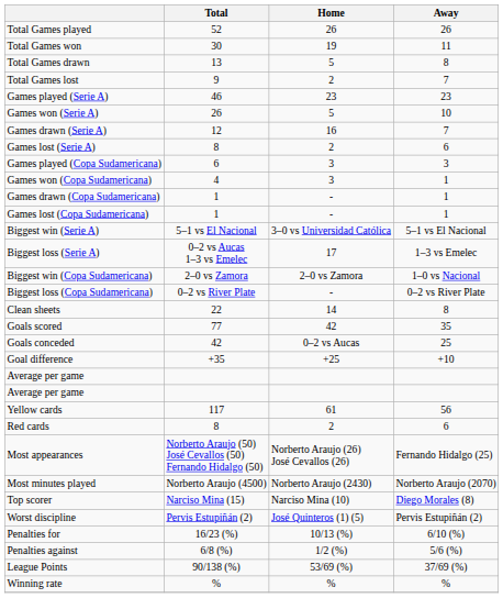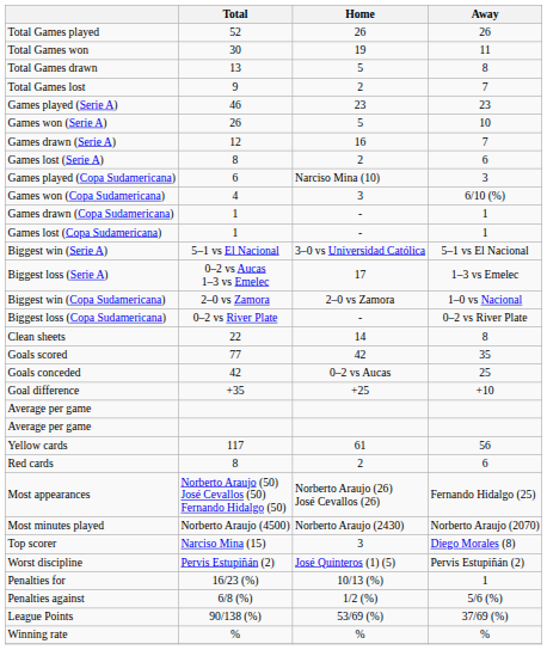 <table class="wikitable" style="text-align: center;">
 <tr>
 <th></th>
 <th>Total</th>
 <th>Home</th>
 <th>Away</th>
 </tr>
 <tr>
 <td align=left>Total Games played</td>
 <td>52</td>
 <td>26</td>
 <td>26</td>
 </tr>
 <tr>
 <td align=left>Total Games won</td>
 <td>30</td>
 <td>19</td>
 <td>11</td>
 </tr>
 <tr>
 <td align=left>Total Games drawn</td>
 <td>13</td>
 <td>5</td>
 <td>8</td>
 </tr>
 <tr>
 <td align=left>Total Games lost</td>
 <td>9</td>
 <td>2</td>
 <td>7</td>
 </tr>
 <tr>
 <td align=left>Games played (<a href='#'>Serie A</a>)</td>
 <td>46</td>
 <td>23</td>
 <td>23</td>
 </tr>
 <tr>
 <td align=left>Games won (<a href='#'>Serie A</a>)</td>
 <td>26</td>
 <td>5</td>
 <td>10</td>
 </tr>
 <tr>
 <td align=left>Games drawn (<a href='#'>Serie A</a>)</td>
 <td>12</td>
 <td>16</td>
 <td>7</td>
 </tr>
 <tr>
 <td align=left>Games lost (<a href='#'>Serie A</a>)</td>
 <td>8</td>
 <td>2</td>
 <td>6</td>
 </tr>
 <tr>
 <td align=left>Games played (<a href='#'>Copa Sudamericana</a>)</td>
 <td>6</td>
-<td>3</td>
+<td align=left> Narciso Mina (10)</td>
 <td>3</td>
 </tr>
 <tr>
 <td align=left>Games won (<a href='#'>Copa Sudamericana</a>)</td>
 <td>4</td>
 <td>3</td>
-<td>1</td>
+<td>6/10 (%)</td>
 </tr>
 <tr>
 <td align=left>Games drawn (<a href='#'>Copa Sudamericana</a>)</td>
 <td>1</td>
 <td>-</td>
 <td>1</td>
 </tr>
 <tr>
 <td align=left>Games lost (<a href='#'>Copa Sudamericana</a>)</td>
 <td>1</td>
 <td>-</td>
 <td>1</td>
 </tr>
 <tr>
 <td align=left>Biggest win (<a href='#'>Serie A</a>)</td>
 <td>5–1 vs <a href='#'>El Nacional</a></td>
 <td>3–0 vs <a href='#'>Universidad Católica</a></td>
 <td>5–1 vs El Nacional</td>
 </tr>
 <tr>
 <td align=left>Biggest loss (<a href='#'>Serie A</a>)</td>
 <td>0–2 vs <a href='#'>Aucas</a><br>1–3 vs <a href='#'>Emelec</a></td>
 <td>17</td>
 <td>1–3 vs Emelec</td>
 </tr>
 <tr>
 <td align=left>Biggest win (<a href='#'>Copa Sudamericana</a>)</td>
 <td>2–0 vs <a href='#'>Zamora</a></td>
 <td>2–0 vs Zamora</td>
 <td>1–0 vs <a href='#'>Nacional</a></td>
 </tr>
 <tr>
 <td align=left>Biggest loss (<a href='#'>Copa Sudamericana</a>)</td>
 <td>0–2 vs <a href='#'>River Plate</a></td>
 <td>-</td>
 <td>0–2 vs River Plate</td>
 </tr>
 <tr>
 <td align=left>Clean sheets</td>
 <td>22</td>
 <td>14</td>
 <td>8</td>
 </tr>
 <tr>
 <td align=left>Goals scored</td>
 <td>77</td>
 <td>42</td>
 <td>35</td>
 </tr>
 <tr>
 <td align=left>Goals conceded</td>
 <td>42</td>
 <td>0–2 vs Aucas</td>
 <td>25</td>
 </tr>
 <tr>
 <td align=left>Goal difference</td>
 <td>+35</td>
 <td>+25</td>
 <td>+10</td>
 </tr>
 <tr>
 <td align=left>Average  per game</td>
 <td></td>
 <td></td>
 <td></td>
 </tr>
 <tr>
 <td align=left>Average  per game</td>
 <td></td>
 <td></td>
 <td></td>
 </tr>
 <tr>
 <td align=left>Yellow cards</td>
 <td>117</td>
 <td>61</td>
 <td>56</td>
 </tr>
 <tr>
 <td align=left>Red cards</td>
 <td>8</td>
 <td>2</td>
 <td>6</td>
 </tr>
 <tr>
 <td align=left>Most appearances</td>
 <td align=left> <a href='#'>Norberto Araujo</a> (50)<br> <a href='#'>José Cevallos</a> (50)<br> <a href='#'>Fernando Hidalgo</a> (50)</td>
 <td align=left> Norberto Araujo (26)<br> José Cevallos (26)</td>
 <td align=left> Fernando Hidalgo (25)</td>
 </tr>
 <tr>
 <td align=left>Most minutes played</td>
 <td align=left> Norberto Araujo (4500)</td>
 <td align=left> Norberto Araujo (2430)</td>
 <td align=left> Norberto Araujo (2070)</td>
 </tr>
 <tr>
 <td align=left>Top scorer</td>
 <td align=left> <a href='#'>Narciso Mina</a> (15)</td>
-<td align=left> Narciso Mina (10)</td>
+<td>3</td>
 <td align=left> <a href='#'>Diego Morales</a> (8)</td>
 </tr>
 <tr>
 <td align=left>Worst discipline</td>
 <td align=left> <a href='#'>Pervis Estupiñán</a> (2) </td>
 <td align=left> <a href='#'>José Quinteros</a> (1)  (5) </td>
 <td align=left> Pervis Estupiñán (2) </td>
 </tr>
 <tr>
 <td align=left>Penalties for</td>
 <td>16/23 (%)</td>
 <td>10/13 (%)</td>
-<td>6/10 (%)</td>
+<td>1</td>
 </tr>
 <tr>
 <td align=left>Penalties against</td>
 <td>6/8 (%)</td>
 <td>1/2 (%)</td>
 <td>5/6 (%)</td>
 </tr>
 <tr>
 <td align=left>League Points</td>
 <td>90/138 (%)</td>
 <td>53/69 (%)</td>
 <td>37/69 (%)</td>
 </tr>
 <tr>
 <td align=left>Winning rate</td>
 <td>%</td>
 <td>%</td>
 <td>%</td>
 </tr>
 <tr>
 </tr>
 </table>
